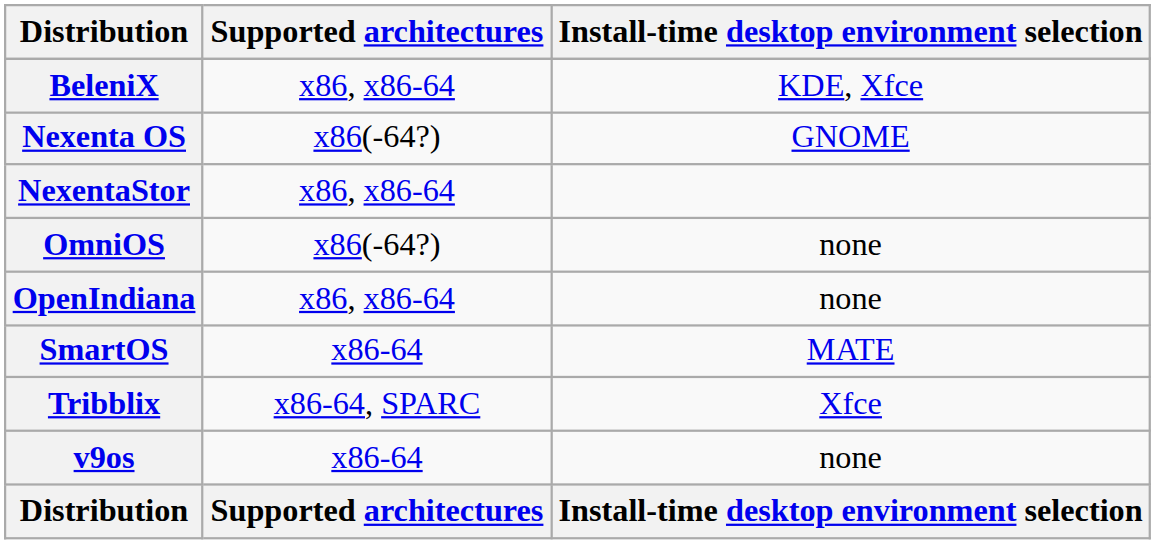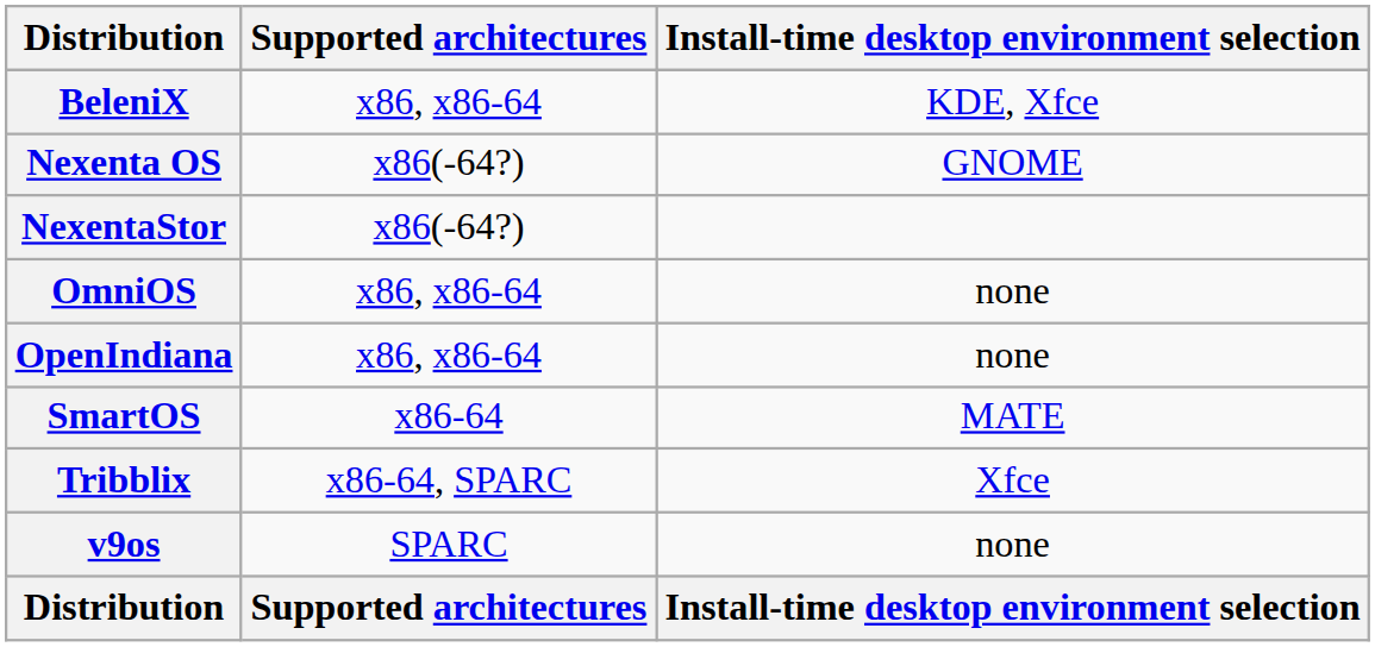 <table class="wikitable sortable" style="font-size: 90%; text-align: center; width: auto">
 <tr style="background: #ececec;">
 <th>Distribution</th>
 <th abbr="Architectures">Supported <a href='#'>architectures</a></th>
 <th abbr="Environment">Install-time <a href='#'>desktop environment</a> selection</th>
 </tr>
 <tr style="background: #ececec;">
 </tr>
 <tr>
 <th><a href='#'>BeleniX</a></th>
 <td><a href='#'>x86</a>, <a href='#'>x86-64</a></td>
 <td><a href='#'>KDE</a>, <a href='#'>Xfce</a></td>
 </tr>
 <tr>
 <th><a href='#'>Nexenta OS</a></th>
 <td><a href='#'>x86</a>(-64?)</td>
 <td><a href='#'>GNOME</a></td>
 </tr>
 <tr>
 <th><a href='#'>NexentaStor</a></th>
-<td><a href='#'>x86</a>, <a href='#'>x86-64</a></td>
+<td><a href='#'>x86</a>(-64?)</td>
 <td></td>
 </tr>
 <tr>
 <th><a href='#'>OmniOS</a></th>
-<td><a href='#'>x86</a>(-64?)</td>
+<td><a href='#'>x86</a>, <a href='#'>x86-64</a></td>
 <td>none</td>
 </tr>
 <tr>
 <th><a href='#'>OpenIndiana</a></th>
 <td><a href='#'>x86</a>, <a href='#'>x86-64</a></td>
 <td>none</td>
 </tr>
 <tr>
 <th><a href='#'>SmartOS</a></th>
 <td><a href='#'>x86-64</a></td>
 <td><a href='#'>MATE</a></td>
 </tr>
 <tr>
 <th><a href='#'>Tribblix</a></th>
 <td><a href='#'>x86-64</a>, <a href='#'>SPARC</a></td>
 <td><a href='#'>Xfce</a></td>
 </tr>
 <tr>
 <th><a href='#'>v9os</a></th>
-<td><a href='#'>x86-64</a></td>
+<td><a href='#'>SPARC</a></td>
 <td>none</td>
 </tr>
 <tr class="sortbottom">
 <th>Distribution</th>
 <th abbr="Architectures">Supported <a href='#'>architectures</a></th>
 <th abbr="Environment">Install-time <a href='#'>desktop environment</a> selection</th>
 </tr>
 </table>
